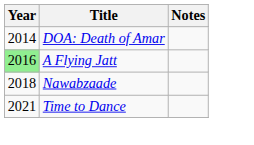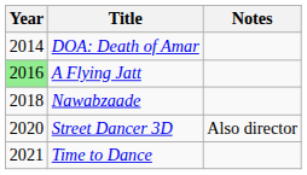 <table class="wikitable">
 <tr>
 <th>Year</th>
 <th>Title</th>
 <th>Notes</th>
 </tr>
 <tr>
 <td>2014</td>
 <td><a href='#'><em>DOA: Death of Amar</em></a></td>
 <td></td>
 </tr>
 <tr>
 <td style="background: lightgreen;">2016</td>
 <td><a href='#'><em>A Flying Jatt</em></a></td>
 <td></td>
 </tr>
 <tr>
 <td>2018</td>
 <td><em><a href='#'>Nawabzaade</a></em></td>
 <td></td>
 </tr>
 <tr>
+<td>2020</td>
+<td><a href='#'><em>Street Dancer 3D</em></a></td>
+<td>Also director</td>
+</tr>
+<tr>
 <td>2021</td>
 <td><a href='#'><em>Time to Dance</em></a></td>
 <td></td>
 </tr>
 </table>
